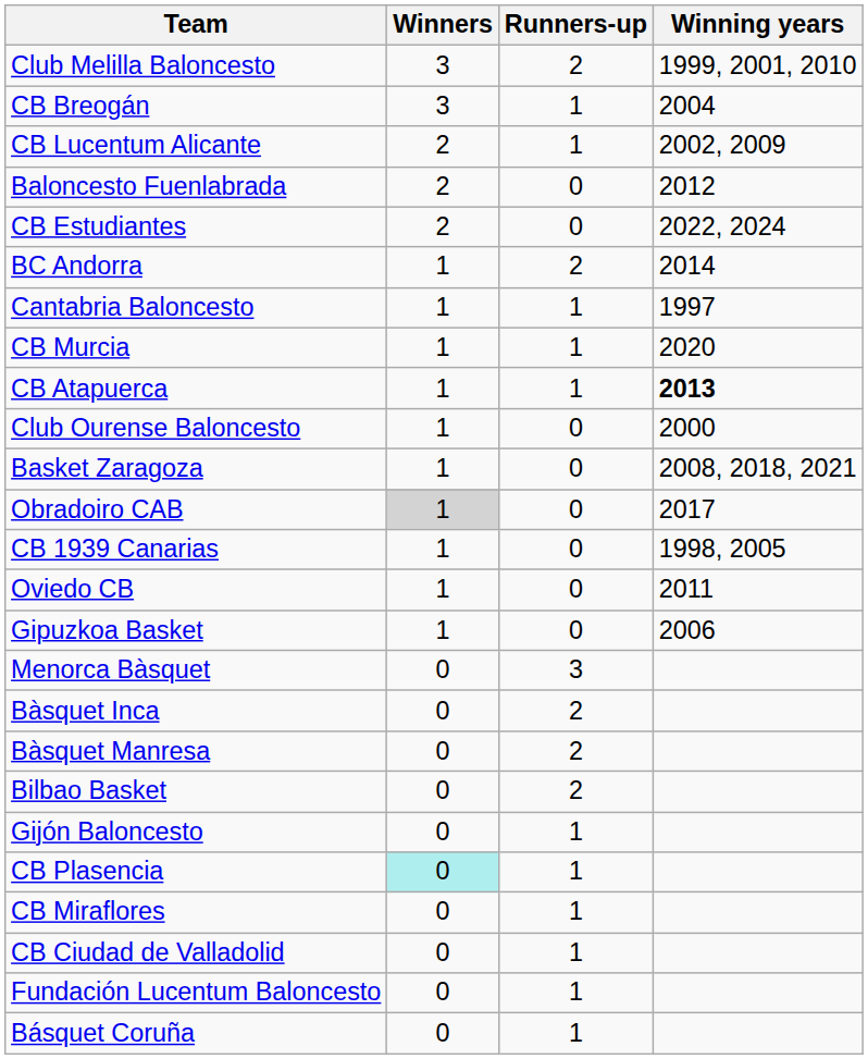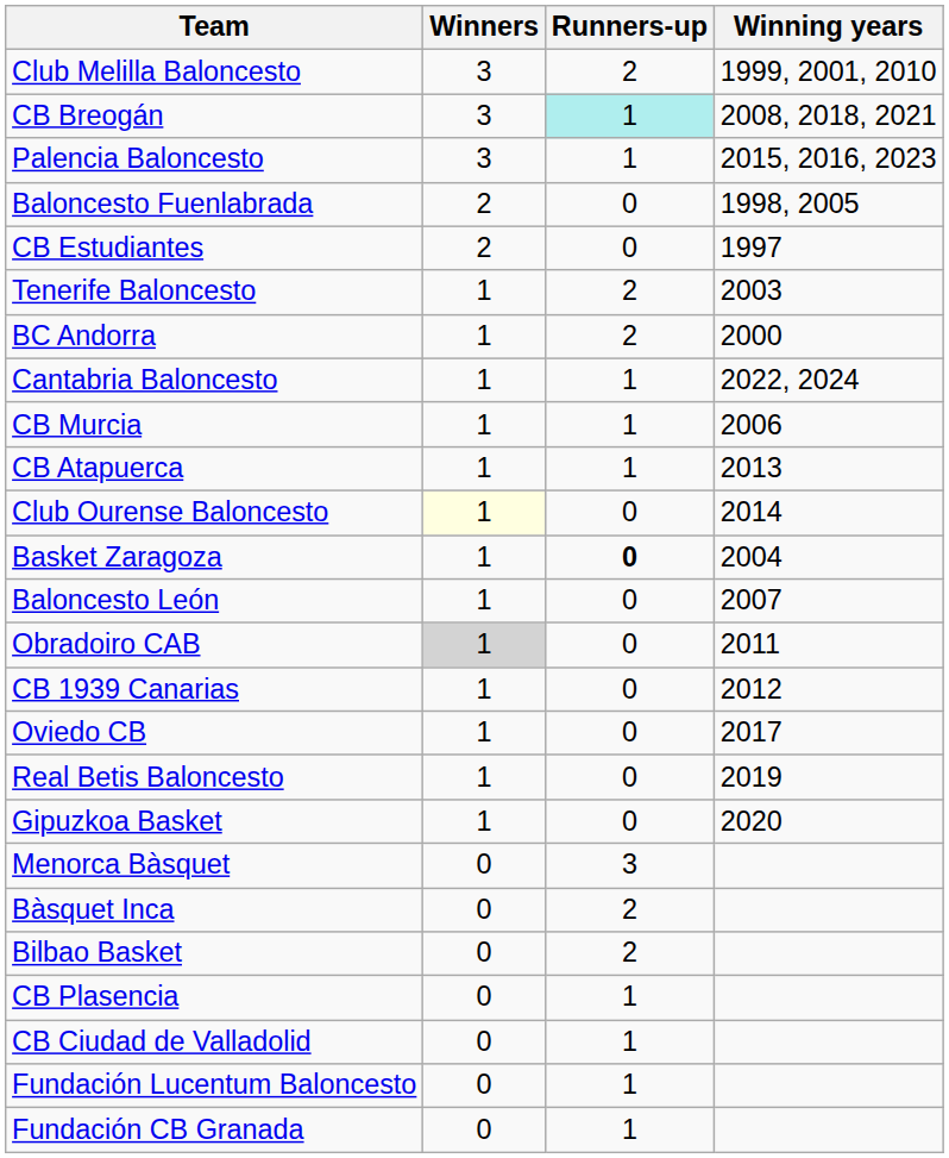 <table class="wikitable">
 <tr>
 <th>Team</th>
 <th>Winners</th>
 <th>Runners-up</th>
 <th>Winning years</th>
 </tr>
 <tr>
 <td><a href='#'>Club Melilla Baloncesto</a></td>
 <td align="center">3</td>
 <td align="center">2</td>
 <td>1999, 2001, 2010</td>
 </tr>
 <tr>
 <td><a href='#'>CB Breogán</a></td>
 <td align="center">3</td>
-<td align="center">1</td>
-<td>2004</td>
+<td align="center" style="background: paleturquoise;">1</td>
+<td>2008, 2018, 2021</td>
 </tr>
 <tr>
-<td><a href='#'>CB Lucentum Alicante</a></td>
-<td align="center">2</td>
+<td><a href='#'>Palencia Baloncesto</a></td>
+<td align="center">3</td>
 <td align="center">1</td>
-<td>2002, 2009</td>
+<td>2015, 2016, 2023</td>
 </tr>
 <tr>
 <td><a href='#'>Baloncesto Fuenlabrada</a></td>
 <td align="center">2</td>
 <td align="center">0</td>
-<td>2012</td>
+<td>1998, 2005</td>
 </tr>
 <tr>
 <td><a href='#'>CB Estudiantes</a></td>
 <td align="center">2</td>
 <td align="center">0</td>
-<td>2022, 2024</td>
+<td>1997</td>
+</tr>
+<tr>
+<td><a href='#'>Tenerife Baloncesto</a></td>
+<td align="center">1</td>
+<td align="center">2</td>
+<td>2003</td>
 </tr>
 <tr>
 <td><a href='#'>BC Andorra</a></td>
 <td align="center">1</td>
 <td align="center">2</td>
-<td>2014</td>
+<td>2000</td>
 </tr>
 <tr>
 <td><a href='#'>Cantabria Baloncesto</a></td>
 <td align="center">1</td>
 <td align="center">1</td>
-<td>1997</td>
+<td>2022, 2024</td>
 </tr>
 <tr>
 <td><a href='#'>CB Murcia</a></td>
 <td align="center">1</td>
 <td align="center">1</td>
-<td>2020</td>
+<td>2006</td>
 </tr>
 <tr>
 <td><a href='#'>CB Atapuerca</a></td>
 <td align="center">1</td>
 <td align="center">1</td>
-<td><strong>2013</strong></td>
+<td>2013</td>
 </tr>
 <tr>
 <td><a href='#'>Club Ourense Baloncesto</a></td>
-<td align="center">1</td>
+<td align="center" style="background: lightyellow;">1</td>
 <td align="center">0</td>
-<td>2000</td>
+<td>2014</td>
 </tr>
 <tr>
 <td><a href='#'>Basket Zaragoza</a></td>
 <td align="center">1</td>
+<td align="center"><strong>0</strong></td>
+<td>2004</td>
+</tr>
+<tr>
+<td><a href='#'>Baloncesto León</a></td>
+<td align="center">1</td>
 <td align="center">0</td>
-<td>2008, 2018, 2021</td>
+<td>2007</td>
 </tr>
 <tr>
 <td><a href='#'>Obradoiro CAB</a></td>
 <td align="center" style="background: lightgrey;">1</td>
 <td align="center">0</td>
-<td>2017</td>
+<td>2011</td>
 </tr>
 <tr>
 <td><a href='#'>CB 1939 Canarias</a></td>
 <td align="center">1</td>
 <td align="center">0</td>
-<td>1998, 2005</td>
+<td>2012</td>
 </tr>
 <tr>
 <td><a href='#'>Oviedo CB</a></td>
 <td align="center">1</td>
 <td align="center">0</td>
-<td>2011</td>
+<td>2017</td>
+</tr>
+<tr>
+<td><a href='#'>Real Betis Baloncesto</a></td>
+<td align="center">1</td>
+<td align="center">0</td>
+<td>2019</td>
 </tr>
 <tr>
 <td><a href='#'>Gipuzkoa Basket</a></td>
 <td align="center">1</td>
 <td align="center">0</td>
-<td>2006</td>
+<td>2020</td>
 </tr>
 <tr>
 <td><a href='#'>Menorca Bàsquet</a></td>
 <td align="center">0</td>
 <td align="center">3</td>
 <td></td>
 </tr>
 <tr>
 <td><a href='#'>Bàsquet Inca</a></td>
 <td align="center">0</td>
 <td align="center">2</td>
 <td></td>
 </tr>
 <tr>
-<td><a href='#'>Bàsquet Manresa</a></td>
-<td align="center">0</td>
-<td align="center">2</td>
-<td></td>
-</tr>
-<tr>
 <td><a href='#'>Bilbao Basket</a></td>
 <td align="center">0</td>
 <td align="center">2</td>
 <td></td>
 </tr>
 <tr>
-<td><a href='#'>Gijón Baloncesto</a></td>
-<td align="center">0</td>
-<td align="center">1</td>
-<td></td>
-</tr>
-<tr>
 <td><a href='#'>CB Plasencia</a></td>
-<td align="center" style="background: paleturquoise;">0</td>
-<td align="center">1</td>
-<td></td>
-</tr>
-<tr>
-<td><a href='#'>CB Miraflores</a></td>
 <td align="center">0</td>
 <td align="center">1</td>
 <td></td>
 </tr>
 <tr>
 <td><a href='#'>CB Ciudad de Valladolid</a></td>
 <td align="center">0</td>
 <td align="center">1</td>
 <td></td>
 </tr>
 <tr>
 <td><a href='#'>Fundación Lucentum Baloncesto</a></td>
 <td align="center">0</td>
 <td align="center">1</td>
 <td></td>
 </tr>
 <tr>
-<td><a href='#'>Básquet Coruña</a></td>
+<td><a href='#'>Fundación CB Granada</a></td>
 <td align="center">0</td>
 <td align="center">1</td>
 <td></td>
 </tr>
 </table>
